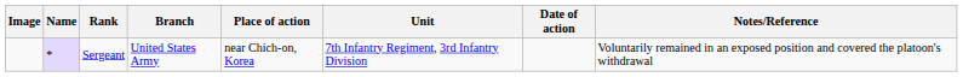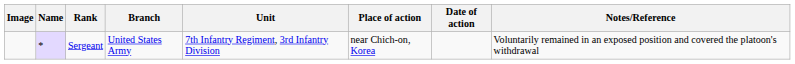 <table class="wikitable sortable">
 <tr>
 <th scope=col class="unsortable">Image</th>
 <th scope=col>Name</th>
 <th scope=col>Rank</th>
 <th scope=col>Branch</th>
+<th scope=col>Unit</th>
 <th scope=col>Place of action</th>
-<th scope=col>Unit</th>
 <th scope=col>Date of action</th>
 <th scope=col class="unsortable">Notes/Reference</th>
 </tr>
 <tr>
 <td></td>
 <td style="background:#e3d9ff;">*</td>
 <td><a href='#'>Sergeant</a></td>
 <td><a href='#'>United States Army</a></td>
+<td><a href='#'>7th Infantry Regiment</a>, <a href='#'>3rd Infantry Division</a></td>
 <td>near Chich-on, <a href='#'>Korea</a></td>
-<td><a href='#'>7th Infantry Regiment</a>, <a href='#'>3rd Infantry Division</a></td>
 <td></td>
 <td>Voluntarily remained in an exposed position and covered the platoon's withdrawal</td>
 </tr>
 </table>
